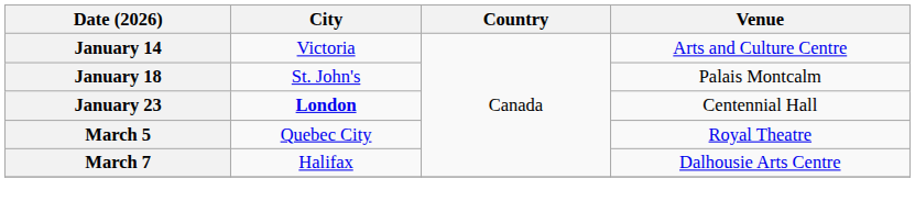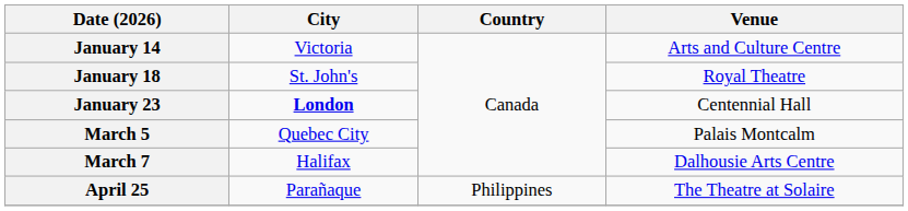 <table class="wikitable plainrowheaders" style="text-align:center;">
 <tr>
 <th scope="col" style="width:12em;">Date (2026)</th>
 <th scope="col" style="width:10em;">City</th>
 <th scope="col" style="width:10em;">Country</th>
 <th scope="col" style="width:16em;">Venue</th>
 </tr>
 <tr>
 <th scope="row" style="text-align:center;">January 14</th>
 <td><a href='#'>Victoria</a></td>
 <td rowspan="5">Canada</td>
 <td><a href='#'>Arts and Culture Centre</a></td>
 </tr>
 <tr>
 <th scope="row" style="text-align:center;">January 18</th>
 <td><a href='#'>St. John's</a></td>
-<td>Palais Montcalm</td>
+<td><a href='#'>Royal Theatre</a></td>
 </tr>
 <tr>
 <th scope="row" style="text-align:center;">January 23</th>
 <td><strong><a href='#'>London</a></strong></td>
 <td>Centennial Hall</td>
 </tr>
 <tr>
 <th scope="row" style="text-align:center;">March 5</th>
 <td><a href='#'>Quebec City</a></td>
-<td><a href='#'>Royal Theatre</a></td>
+<td>Palais Montcalm</td>
 </tr>
 <tr>
 <th scope="row" style="text-align:center;">March 7</th>
 <td><a href='#'>Halifax</a></td>
 <td><a href='#'>Dalhousie Arts Centre</a></td>
 </tr>
 <tr>
+<th scope="row" style="text-align:center;">April 25</th>
+<td><a href='#'>Parañaque</a></td>
+<td>Philippines</td>
+<td><a href='#'>The Theatre at Solaire</a></td>
+</tr>
+<tr>
 </tr>
 </table>
